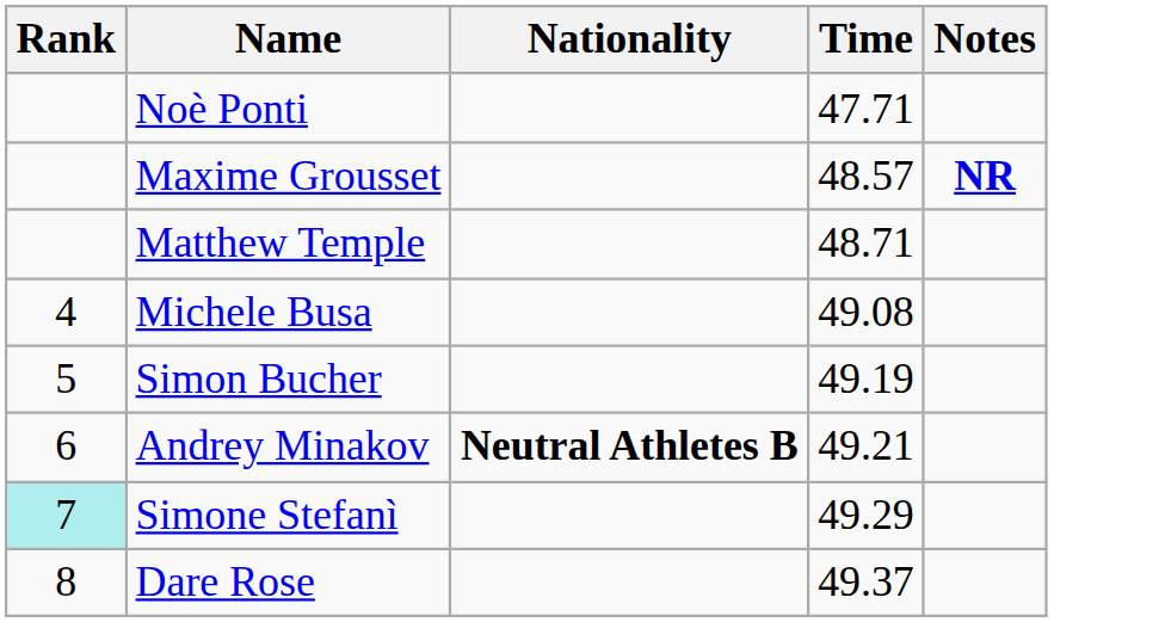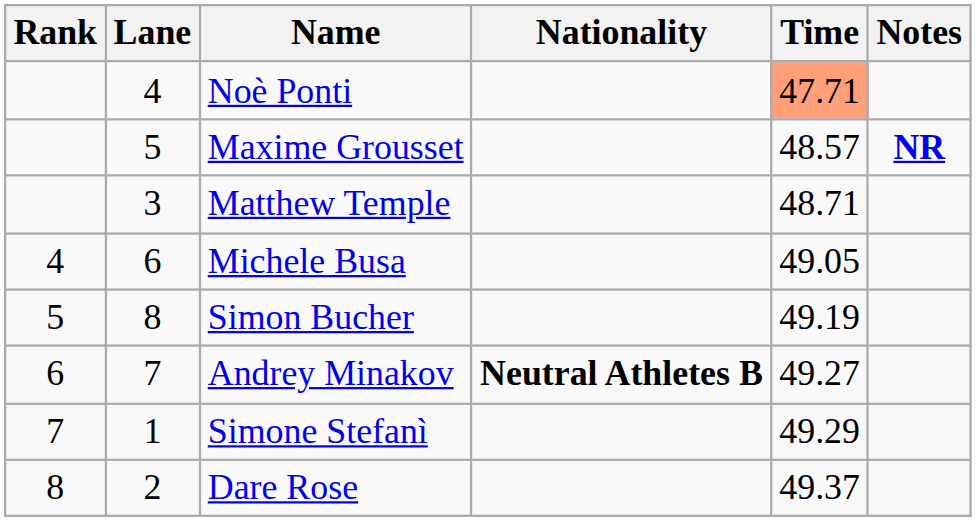 <table class="wikitable sortable" style="text-align:center">
 <tr>
 <th>Rank</th>
+<th>Lane</th>
 <th>Name</th>
 <th>Nationality</th>
 <th>Time</th>
 <th>Notes</th>
 </tr>
 <tr>
 <td></td>
+<td>4</td>
 <td align=left><a href='#'>Noè Ponti</a></td>
 <td align=left></td>
-<td>47.71</td>
+<td style="background: lightsalmon;">47.71</td>
 <td></td>
 </tr>
 <tr>
 <td></td>
+<td>5</td>
 <td align=left><a href='#'>Maxime Grousset</a></td>
 <td align=left></td>
 <td>48.57</td>
 <td><strong><a href='#'>NR</a></strong></td>
 </tr>
 <tr>
 <td></td>
+<td>3</td>
 <td align=left><a href='#'>Matthew Temple</a></td>
 <td align=left></td>
 <td>48.71</td>
 <td></td>
 </tr>
 <tr>
 <td>4</td>
+<td>6</td>
 <td align=left><a href='#'>Michele Busa</a></td>
 <td align=left></td>
-<td>49.08</td>
+<td>49.05</td>
 <td></td>
 </tr>
 <tr>
 <td>5</td>
+<td>8</td>
 <td align=left><a href='#'>Simon Bucher</a></td>
 <td align=left></td>
 <td>49.19</td>
 <td></td>
 </tr>
 <tr>
 <td>6</td>
+<td>7</td>
 <td align=left><a href='#'>Andrey Minakov</a></td>
 <td align=left><strong> Neutral Athletes B</strong></td>
-<td>49.21</td>
+<td>49.27</td>
 <td></td>
 </tr>
 <tr>
-<td style="background: paleturquoise;">7</td>
+<td>7</td>
+<td>1</td>
 <td align=left><a href='#'>Simone Stefanì</a></td>
 <td align=left></td>
 <td>49.29</td>
 <td></td>
 </tr>
 <tr>
 <td>8</td>
+<td>2</td>
 <td align=left><a href='#'>Dare Rose</a></td>
 <td align=left></td>
 <td>49.37</td>
 <td></td>
 </tr>
 </table>
